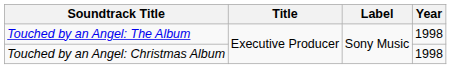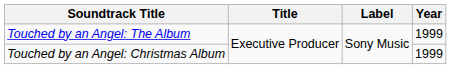 <table class="wikitable">
 <tr>
 <th>Soundtrack Title</th>
 <th>Title</th>
 <th>Label</th>
 <th>Year</th>
 </tr>
 <tr>
 <td><em><a href='#'>Touched by an Angel: The Album</a></em></td>
 <td rowspan=2>Executive Producer</td>
 <td rowspan=2>Sony Music</td>
-<td>1998</td>
+<td>1999</td>
 </tr>
 <tr>
 <td><em>Touched by an Angel: Christmas Album</em></td>
-<td>1998</td>
+<td>1999</td>
 </tr>
 </table>
